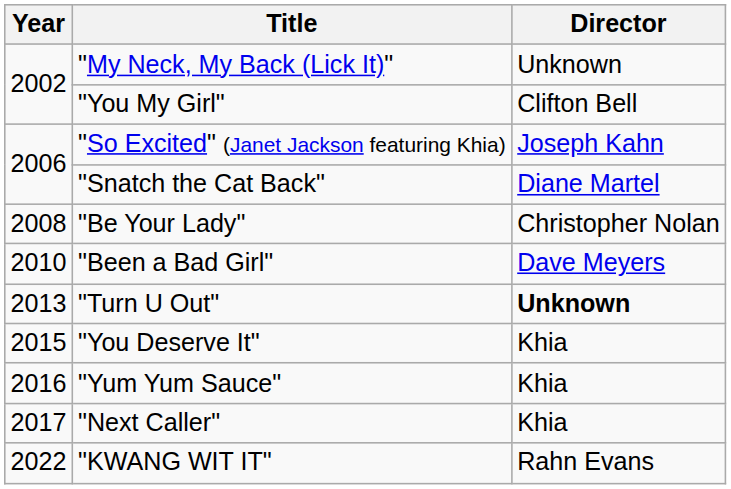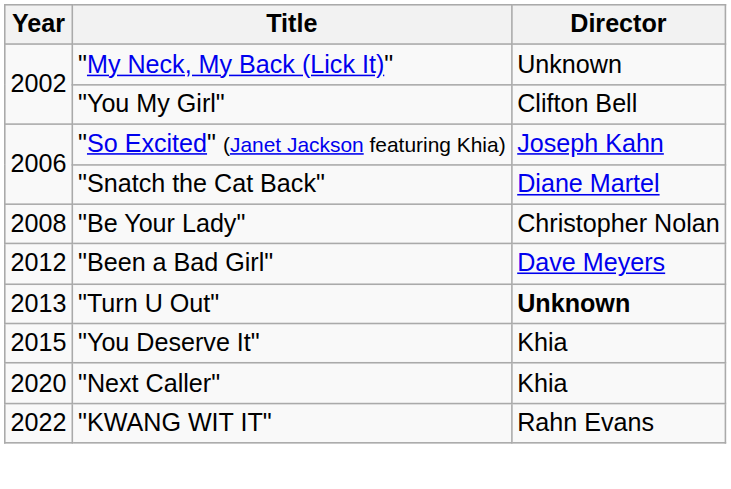 <table class="wikitable">
 <tr>
 <th>Year</th>
 <th>Title</th>
 <th>Director</th>
 </tr>
 <tr>
 <td rowspan="2">2002</td>
 <td>"<a href='#'>My Neck, My Back (Lick It)</a>"</td>
 <td>Unknown</td>
 </tr>
 <tr>
 <td>"You My Girl"</td>
 <td>Clifton Bell</td>
 </tr>
 <tr>
 <td rowspan="2">2006</td>
 <td>"<a href='#'>So Excited</a>" <small>(<a href='#'>Janet Jackson</a> featuring Khia)</small></td>
 <td><a href='#'>Joseph Kahn</a></td>
 </tr>
 <tr>
 <td>"Snatch the Cat Back"</td>
 <td><a href='#'>Diane Martel</a></td>
 </tr>
 <tr>
 <td>2008</td>
 <td>"Be Your Lady"</td>
 <td>Christopher Nolan</td>
 </tr>
 <tr>
-<td>2010</td>
+<td>2012</td>
 <td>"Been a Bad Girl"</td>
 <td><a href='#'>Dave Meyers</a></td>
 </tr>
 <tr>
 <td>2013</td>
 <td>"Turn U Out"</td>
 <td><strong>Unknown</strong></td>
 </tr>
 <tr>
 <td>2015</td>
 <td>"You Deserve It"</td>
 <td>Khia</td>
 </tr>
 <tr>
-<td>2016</td>
-<td>"Yum Yum Sauce"</td>
-<td>Khia</td>
-</tr>
-<tr>
-<td>2017</td>
+<td>2020</td>
 <td>"Next Caller"</td>
 <td>Khia</td>
 </tr>
 <tr>
 <td>2022</td>
 <td>"KWANG WIT IT"</td>
 <td>Rahn Evans</td>
 </tr>
 </table>
